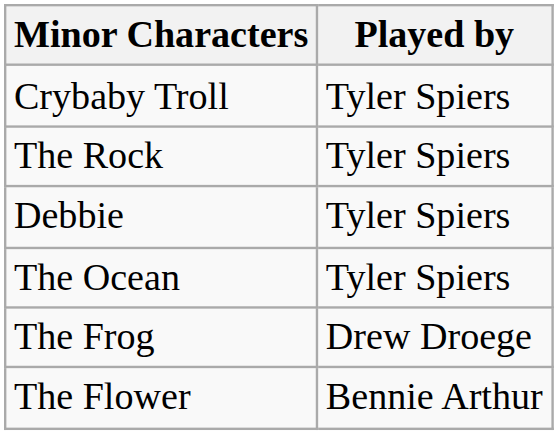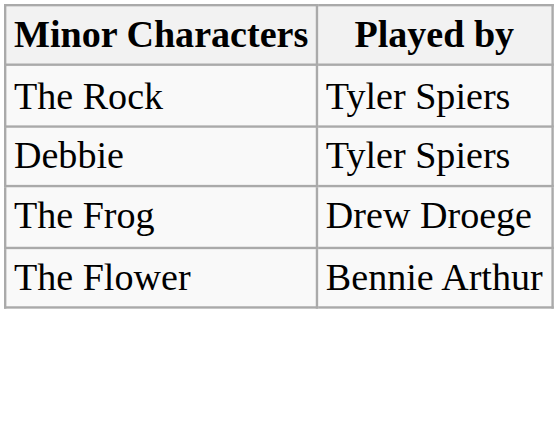 <table class="wikitable">
 <tr>
 <th>Minor Characters</th>
 <th>Played by</th>
-</tr>
-<tr>
-<td>Crybaby Troll</td>
-<td>Tyler Spiers</td>
 </tr>
 <tr>
 <td>The Rock</td>
 <td>Tyler Spiers</td>
 </tr>
 <tr>
 <td>Debbie</td>
-<td>Tyler Spiers</td>
-</tr>
-<tr>
-<td>The Ocean</td>
 <td>Tyler Spiers</td>
 </tr>
 <tr>
 <td>The Frog</td>
 <td>Drew Droege</td>
 </tr>
 <tr>
 <td>The Flower</td>
 <td>Bennie Arthur</td>
 </tr>
 </table>
